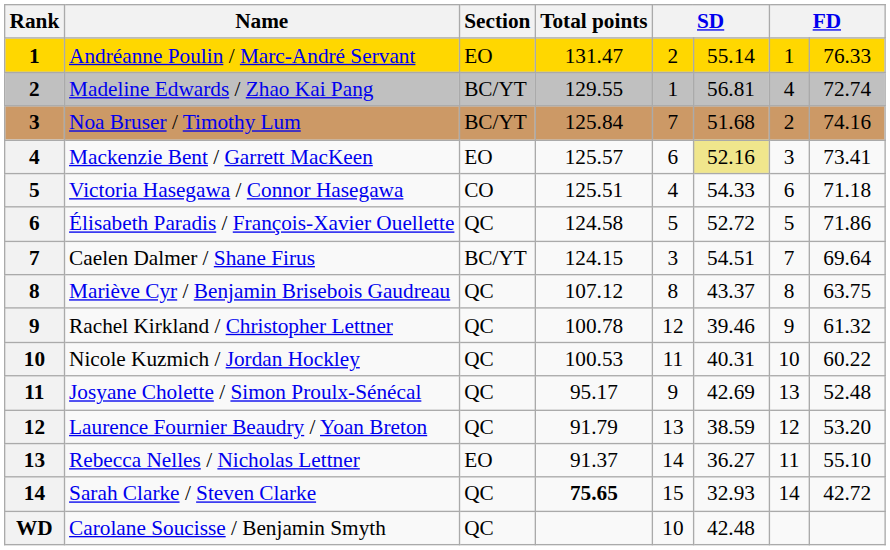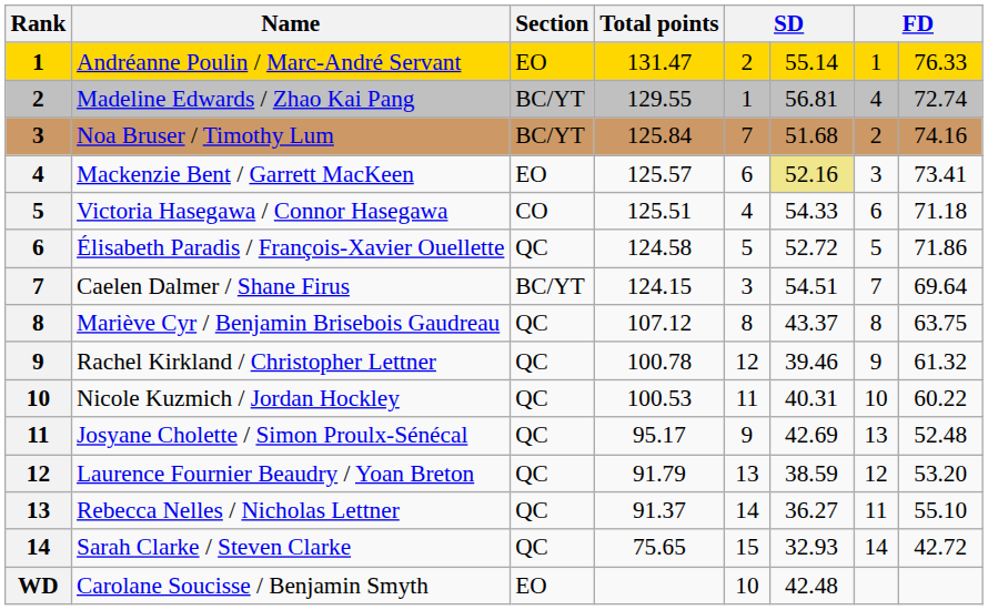 <table class="wikitable sortable">
 <tr>
 <th>Rank</th>
 <th>Name</th>
 <th>Section</th>
 <th>Total points</th>
 <th colspan="2" width="80px"><a href='#'>SD</a></th>
 <th colspan="2" width="80px"><a href='#'>FD</a></th>
 </tr>
 <tr bgcolor="gold">
 <td align="center"><strong>1</strong></td>
 <td><a href='#'>Andréanne Poulin</a> / <a href='#'>Marc-André Servant</a></td>
 <td>EO</td>
 <td align="center">131.47</td>
 <td align="center">2</td>
 <td align="center">55.14</td>
 <td align="center">1</td>
 <td align="center">76.33</td>
 </tr>
 <tr bgcolor="silver">
 <td align="center"><strong>2</strong></td>
 <td><a href='#'>Madeline Edwards</a> / <a href='#'>Zhao Kai Pang</a></td>
 <td>BC/YT</td>
 <td align="center">129.55</td>
 <td align="center">1</td>
 <td align="center">56.81</td>
 <td align="center">4</td>
 <td align="center">72.74</td>
 </tr>
 <tr bgcolor="cc9966">
 <td align="center"><strong>3</strong></td>
 <td><a href='#'>Noa Bruser</a> / <a href='#'>Timothy Lum</a></td>
 <td>BC/YT</td>
 <td align="center">125.84</td>
 <td align="center">7</td>
 <td align="center">51.68</td>
 <td align="center">2</td>
 <td align="center">74.16</td>
 </tr>
 <tr>
 <th>4</th>
 <td><a href='#'>Mackenzie Bent</a> / <a href='#'>Garrett MacKeen</a></td>
 <td>EO</td>
 <td align="center">125.57</td>
 <td align="center">6</td>
 <td align="center" style="background: khaki;">52.16</td>
 <td align="center">3</td>
 <td align="center">73.41</td>
 </tr>
 <tr>
 <th>5</th>
 <td><a href='#'>Victoria Hasegawa</a> / <a href='#'>Connor Hasegawa</a></td>
 <td>CO</td>
 <td align="center">125.51</td>
 <td align="center">4</td>
 <td align="center">54.33</td>
 <td align="center">6</td>
 <td align="center">71.18</td>
 </tr>
 <tr>
 <th>6</th>
 <td><a href='#'>Élisabeth Paradis</a> / <a href='#'>François-Xavier Ouellette</a></td>
 <td>QC</td>
 <td align="center">124.58</td>
 <td align="center">5</td>
 <td align="center">52.72</td>
 <td align="center">5</td>
 <td align="center">71.86</td>
 </tr>
 <tr>
 <th>7</th>
 <td>Caelen Dalmer / <a href='#'>Shane Firus</a></td>
 <td>BC/YT</td>
 <td align="center">124.15</td>
 <td align="center">3</td>
 <td align="center">54.51</td>
 <td align="center">7</td>
 <td align="center">69.64</td>
 </tr>
 <tr>
 <th>8</th>
 <td><a href='#'>Mariève Cyr</a> / <a href='#'>Benjamin Brisebois Gaudreau</a></td>
 <td>QC</td>
 <td align="center">107.12</td>
 <td align="center">8</td>
 <td align="center">43.37</td>
 <td align="center">8</td>
 <td align="center">63.75</td>
 </tr>
 <tr>
 <th>9</th>
 <td>Rachel Kirkland / <a href='#'>Christopher Lettner</a></td>
 <td>QC</td>
 <td align="center">100.78</td>
 <td align="center">12</td>
 <td align="center">39.46</td>
 <td align="center">9</td>
 <td align="center">61.32</td>
 </tr>
 <tr>
 <th>10</th>
 <td>Nicole Kuzmich / <a href='#'>Jordan Hockley</a></td>
 <td>QC</td>
 <td align="center">100.53</td>
 <td align="center">11</td>
 <td align="center">40.31</td>
 <td align="center">10</td>
 <td align="center">60.22</td>
 </tr>
 <tr>
 <th>11</th>
 <td><a href='#'>Josyane Cholette</a> / <a href='#'>Simon Proulx-Sénécal</a></td>
 <td>QC</td>
 <td align="center">95.17</td>
 <td align="center">9</td>
 <td align="center">42.69</td>
 <td align="center">13</td>
 <td align="center">52.48</td>
 </tr>
 <tr>
 <th>12</th>
 <td><a href='#'>Laurence Fournier Beaudry</a> / <a href='#'>Yoan Breton</a></td>
 <td>QC</td>
 <td align="center">91.79</td>
 <td align="center">13</td>
 <td align="center">38.59</td>
 <td align="center">12</td>
 <td align="center">53.20</td>
 </tr>
 <tr>
 <th>13</th>
 <td><a href='#'>Rebecca Nelles</a> / <a href='#'>Nicholas Lettner</a></td>
-<td>EO</td>
+<td>QC</td>
 <td align="center">91.37</td>
 <td align="center">14</td>
 <td align="center">36.27</td>
 <td align="center">11</td>
 <td align="center">55.10</td>
 </tr>
 <tr>
 <th>14</th>
 <td><a href='#'>Sarah Clarke</a> / <a href='#'>Steven Clarke</a></td>
 <td>QC</td>
-<td align="center"><strong>75.65</strong></td>
+<td align="center">75.65</td>
 <td align="center">15</td>
 <td align="center">32.93</td>
 <td align="center">14</td>
 <td align="center">42.72</td>
 </tr>
 <tr>
 <th>WD</th>
 <td><a href='#'>Carolane Soucisse</a> / Benjamin Smyth</td>
-<td>QC</td>
+<td>EO</td>
 <td></td>
 <td align="center">10</td>
 <td align="center">42.48</td>
 <td></td>
 <td></td>
 </tr>
 </table>
